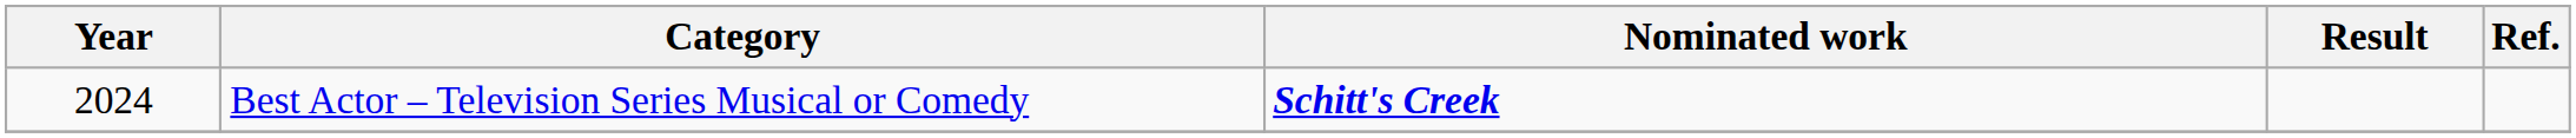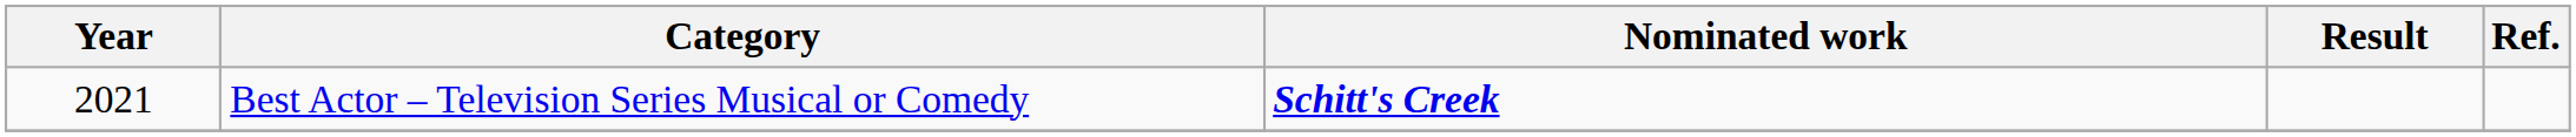 <table class=wikitable>
 <tr>
 <th scope="col" style="width:5em;">Year</th>
 <th scope="col" style="width:26em;">Category</th>
 <th scope="col" style="width:25em;">Nominated work</th>
 <th scope="col" style="width:5em;">Result</th>
 <th>Ref.</th>
 </tr>
 <tr>
-<td style="text-align:center;">2024</td>
+<td style="text-align:center;">2021</td>
 <td><a href='#'>Best Actor – Television Series Musical or Comedy</a></td>
 <td><strong><em><a href='#'>Schitt's Creek</a></em></strong></td>
 <td></td>
 <td></td>
 </tr>
 <tr>
 </tr>
 </table>
